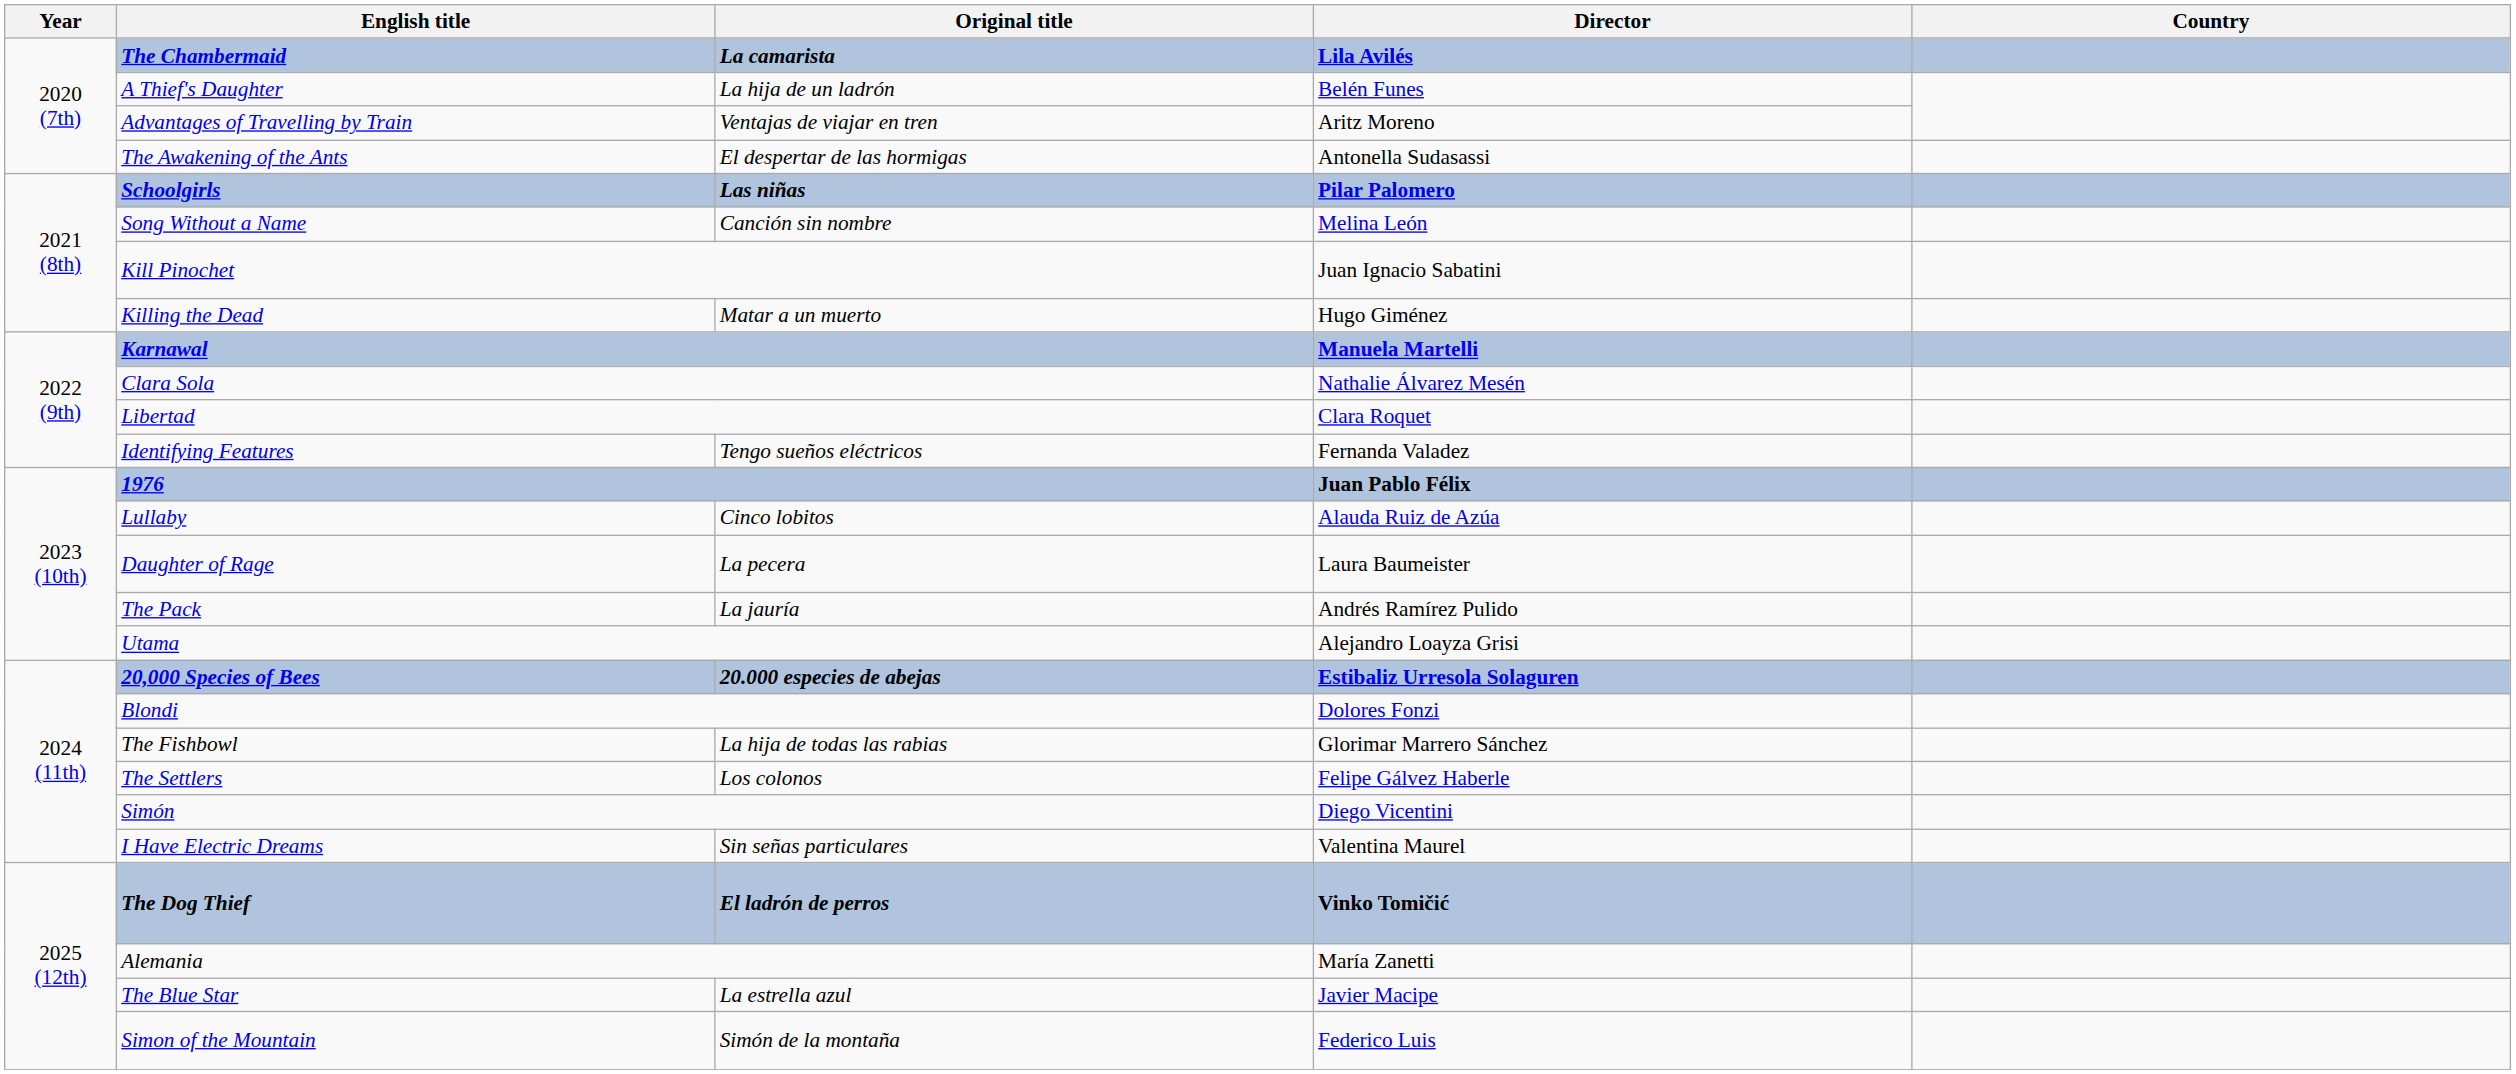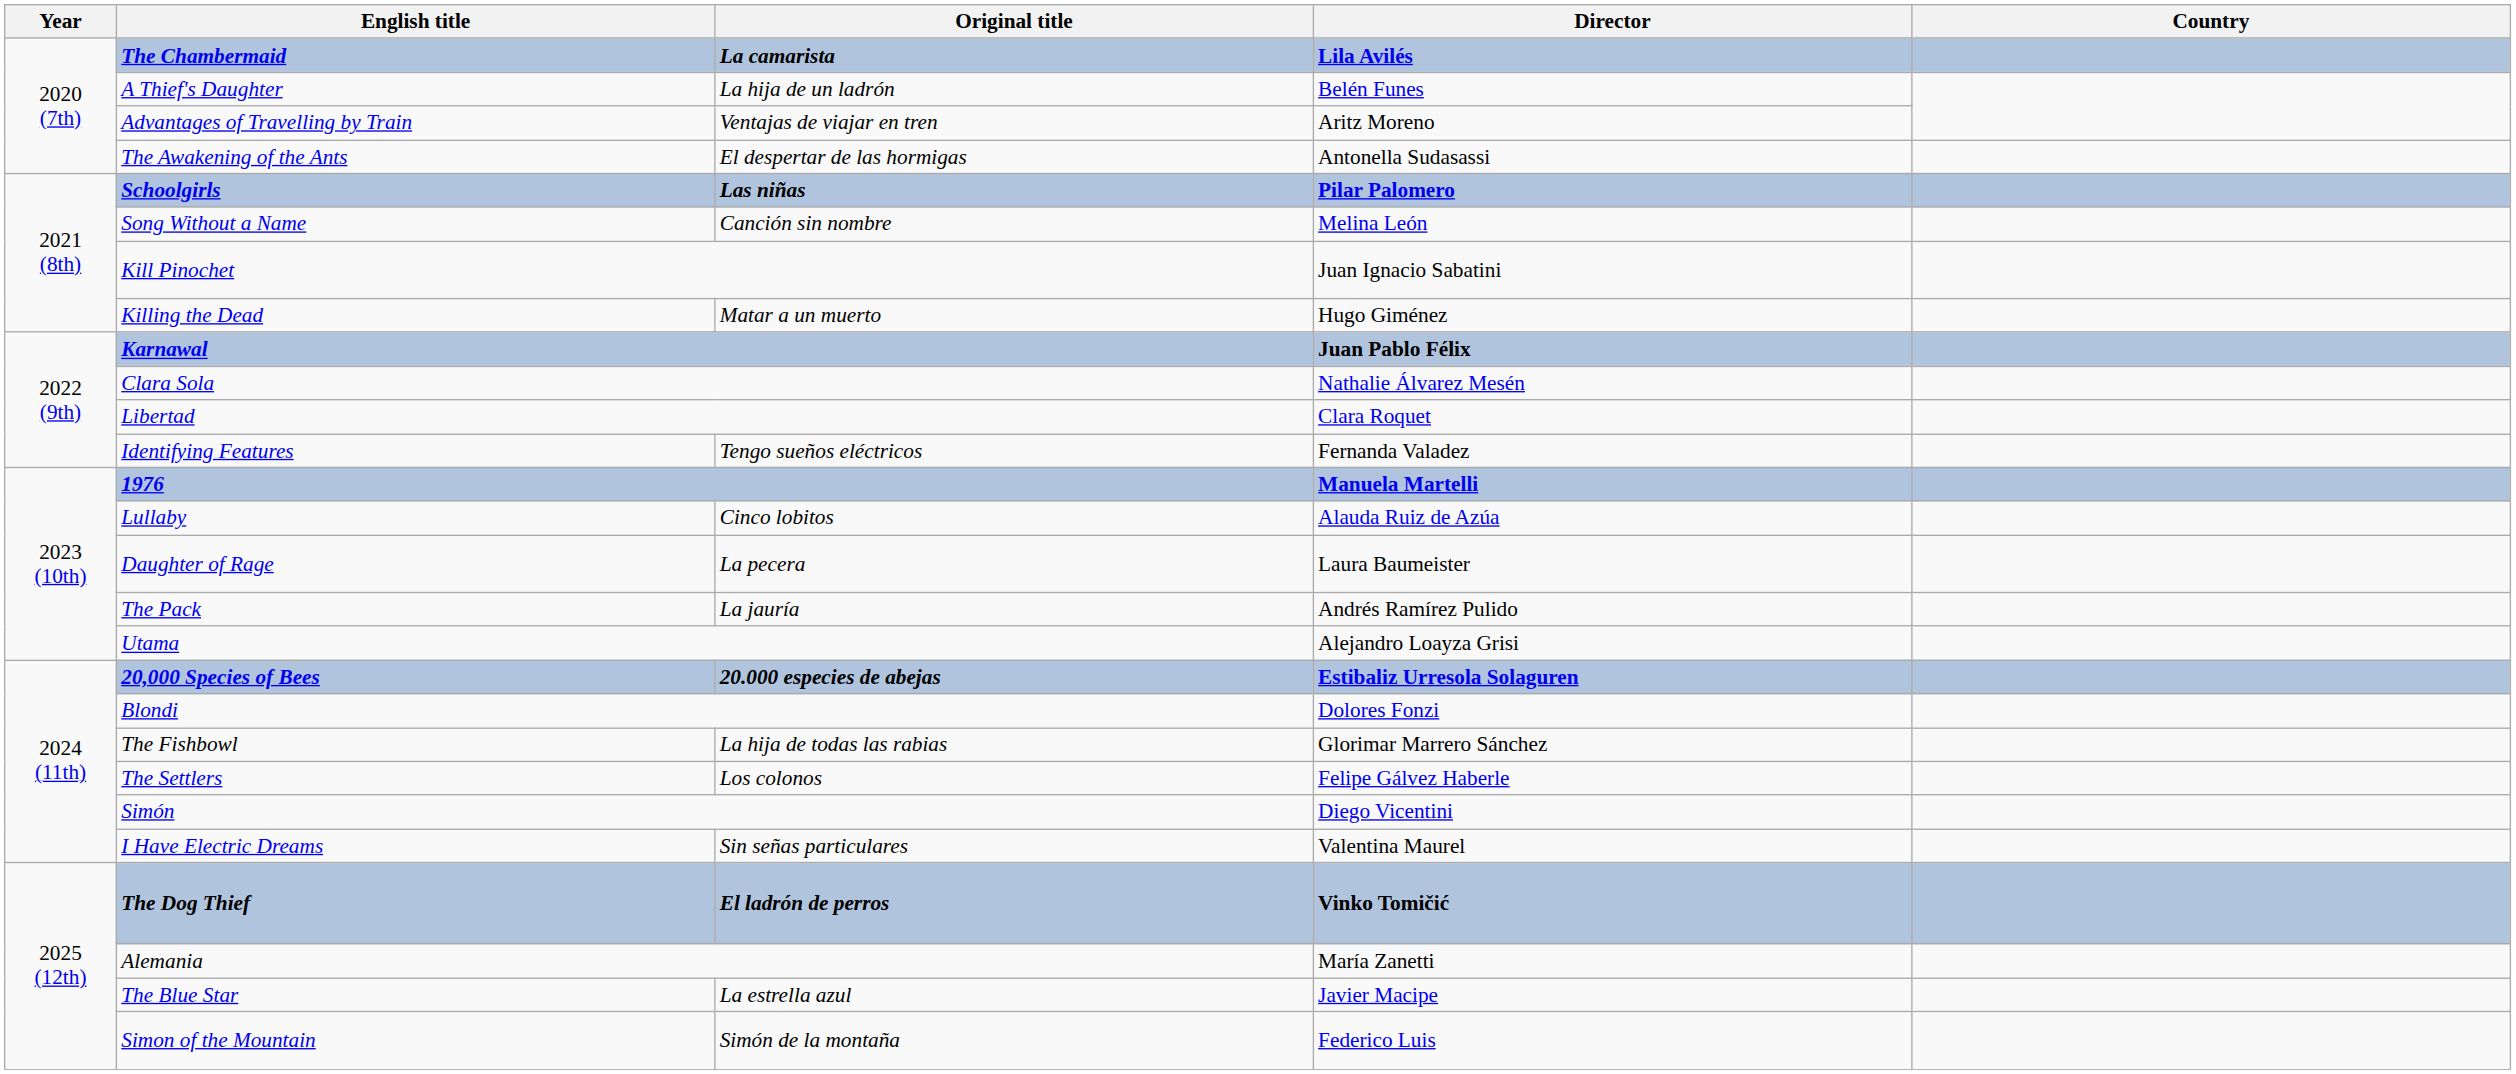 <table class="wikitable" width="95%" cellpadding="6">
 <tr>
 <th width="50"><strong>Year</strong></th>
 <th width="300"><strong>English title</strong></th>
 <th width="300"><strong>Original title</strong></th>
 <th width="300"><strong>Director</strong></th>
 <th width="300"><strong>Country</strong></th>
 </tr>
 <tr>
 <td rowspan="4" style="text-align:center;">2020<br><a href='#'>(7th)</a><br></td>
 <td style="background:#B0C4DE;"><strong><em><a href='#'>The Chambermaid</a></em></strong></td>
 <td style="background:#B0C4DE;"><strong><em>La camarista</em></strong></td>
 <td style="background:#B0C4DE;"><strong><a href='#'>Lila Avilés</a></strong></td>
 <td style="background:#B0C4DE;"><strong></strong></td>
 </tr>
 <tr>
 <td><em><a href='#'>A Thief's Daughter</a></em></td>
 <td><em>La hija de un ladrón</em></td>
 <td><a href='#'>Belén Funes</a></td>
 <td rowspan="2"></td>
 </tr>
 <tr>
 <td><em><a href='#'>Advantages of Travelling by Train</a></em></td>
 <td><em>Ventajas de viajar en tren</em></td>
 <td>Aritz Moreno</td>
 </tr>
 <tr>
 <td><em><a href='#'>The Awakening of the Ants</a></em></td>
 <td><em>El despertar de las hormigas</em></td>
 <td>Antonella Sudasassi</td>
 <td></td>
 </tr>
 <tr>
 <td rowspan="4" style="text-align:center;">2021<br><a href='#'>(8th)</a><br></td>
 <td style="background:#B0C4DE;"><strong><em><a href='#'>Schoolgirls</a></em></strong></td>
 <td style="background:#B0C4DE;"><strong><em>Las niñas</em></strong></td>
 <td style="background:#B0C4DE;"><strong><a href='#'>Pilar Palomero</a></strong></td>
 <td style="background:#B0C4DE;"><strong></strong></td>
 </tr>
 <tr>
 <td><em><a href='#'>Song Without a Name</a></em></td>
 <td><em>Canción sin nombre</em></td>
 <td><a href='#'>Melina León</a></td>
 <td></td>
 </tr>
 <tr>
 <td colspan="2"><em><a href='#'>Kill Pinochet</a></em></td>
 <td>Juan Ignacio Sabatini</td>
 <td><br> <br> </td>
 </tr>
 <tr>
 <td><em><a href='#'>Killing the Dead</a></em></td>
 <td><em>Matar a un muerto</em></td>
 <td>Hugo Giménez</td>
 <td></td>
 </tr>
 <tr>
 <td rowspan="4" style="text-align:center;">2022<br><a href='#'>(9th)</a><br></td>
 <td style="background:#B0C4DE;" colspan="2"><strong><em><a href='#'>Karnawal</a></em></strong></td>
-<td style="background:#B0C4DE;"><strong><a href='#'>Manuela Martelli</a></strong></td>
+<td style="background:#B0C4DE;"><strong>Juan Pablo Félix</strong></td>
 <td style="background:#B0C4DE;"><strong></strong></td>
 </tr>
 <tr>
 <td colspan="2"><em><a href='#'>Clara Sola</a></em></td>
 <td><a href='#'>Nathalie Álvarez Mesén</a></td>
 <td></td>
 </tr>
 <tr>
 <td colspan="2"><em><a href='#'>Libertad</a></em></td>
 <td><a href='#'>Clara Roquet</a></td>
 <td></td>
 </tr>
 <tr>
 <td><em><a href='#'>Identifying Features</a></em></td>
 <td><em>Tengo sueños eléctricos</em></td>
 <td>Fernanda Valadez</td>
 <td><br> </td>
 </tr>
 <tr>
 <td rowspan="5" style="text-align:center;">2023<br><a href='#'>(10th)</a><br></td>
 <td style="background:#B0C4DE;" colspan="2"><strong><em><a href='#'>1976</a></em></strong></td>
-<td style="background:#B0C4DE;"><strong>Juan Pablo Félix</strong></td>
+<td style="background:#B0C4DE;"><strong><a href='#'>Manuela Martelli</a></strong></td>
 <td style="background:#B0C4DE;"><strong><br></strong></td>
 </tr>
 <tr>
 <td><em><a href='#'>Lullaby</a></em></td>
 <td><em>Cinco lobitos</em></td>
 <td><a href='#'>Alauda Ruiz de Azúa</a></td>
 <td></td>
 </tr>
 <tr>
 <td><em><a href='#'>Daughter of Rage</a></em></td>
 <td><em>La pecera</em></td>
 <td>Laura Baumeister</td>
 <td><br><br></td>
 </tr>
 <tr>
 <td><em><a href='#'>The Pack</a></em></td>
 <td><em>La jauría</em></td>
 <td>Andrés Ramírez Pulido</td>
 <td></td>
 </tr>
 <tr>
 <td colspan="2"><em><a href='#'>Utama</a></em></td>
 <td>Alejandro Loayza Grisi</td>
 <td><br></td>
 </tr>
 <tr>
 <td rowspan="6" style="text-align:center;">2024<br><a href='#'>(11th)</a><br></td>
 <td style="background:#B0C4DE;"><strong><em><a href='#'>20,000 Species of Bees</a></em></strong></td>
 <td style="background:#B0C4DE;"><strong><em>20.000 especies de abejas</em></strong></td>
 <td style="background:#B0C4DE;"><strong><a href='#'>Estibaliz Urresola Solaguren</a></strong></td>
 <td style="background:#B0C4DE;"><strong></strong></td>
 </tr>
 <tr>
 <td colspan="2"><em><a href='#'>Blondi</a></em></td>
 <td><a href='#'>Dolores Fonzi</a></td>
 <td><br></td>
 </tr>
 <tr>
 <td><em>The Fishbowl</em></td>
 <td><em>La hija de todas las rabias</em></td>
 <td>Glorimar Marrero Sánchez</td>
 <td><br></td>
 </tr>
 <tr>
 <td><em><a href='#'>The Settlers</a></em></td>
 <td><em>Los colonos</em></td>
 <td><a href='#'>Felipe Gálvez Haberle</a></td>
 <td><br></td>
 </tr>
 <tr>
 <td colspan="2"><em><a href='#'>Simón</a></em></td>
 <td><a href='#'>Diego Vicentini</a></td>
 <td></td>
 </tr>
 <tr>
 <td><em><a href='#'>I Have Electric Dreams</a></em></td>
 <td><em>Sin señas particulares</em></td>
 <td>Valentina Maurel</td>
 <td></td>
 </tr>
 <tr>
 <td rowspan="4" style="text-align:center;">2025<br><a href='#'>(12th)</a><br></td>
 <td style="background:#B0C4DE;"><strong><em>The Dog Thief</em></strong></td>
 <td style="background:#B0C4DE;"><strong><em>El ladrón de perros</em></strong></td>
 <td style="background:#B0C4DE;"><strong>Vinko Tomičić</strong></td>
 <td style="background:#B0C4DE;"><strong><br><br><br></strong></td>
 </tr>
 <tr>
 <td colspan="2"><em>Alemania</em></td>
 <td>María Zanetti</td>
 <td><br></td>
 </tr>
 <tr>
 <td><em><a href='#'>The Blue Star</a></em></td>
 <td><em>La estrella azul</em></td>
 <td><a href='#'>Javier Macipe</a></td>
 <td><br></td>
 </tr>
 <tr>
 <td><em><a href='#'>Simon of the Mountain</a></em></td>
 <td><em>Simón de la montaña</em></td>
 <td><a href='#'>Federico Luis</a></td>
 <td><br><br></td>
 </tr>
 <tr>
 </tr>
 </table>
